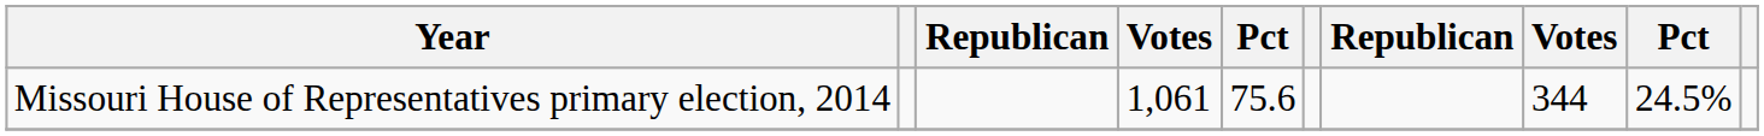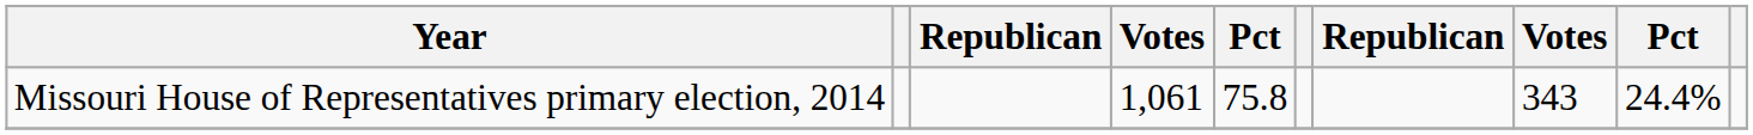 <table class="wikitable" style="margin:0.5em ; font-size:95%">
 <tr>
 <th>Year</th>
 <th></th>
 <th>Republican</th>
 <th>Votes</th>
 <th>Pct</th>
 <th></th>
 <th>Republican</th>
 <th>Votes</th>
 <th>Pct</th>
 <th></th>
 </tr>
 <tr>
 <td>Missouri House of Representatives primary election, 2014</td>
 <td></td>
 <td></td>
 <td>1,061</td>
-<td>75.6</td>
+<td>75.8</td>
 <td></td>
 <td></td>
-<td>344</td>
-<td>24.5%</td>
+<td>343</td>
+<td>24.4%</td>
 <td></td>
 </tr>
 <tr>
 </tr>
 </table>
